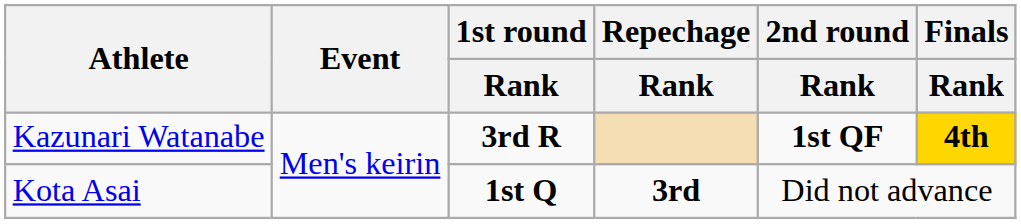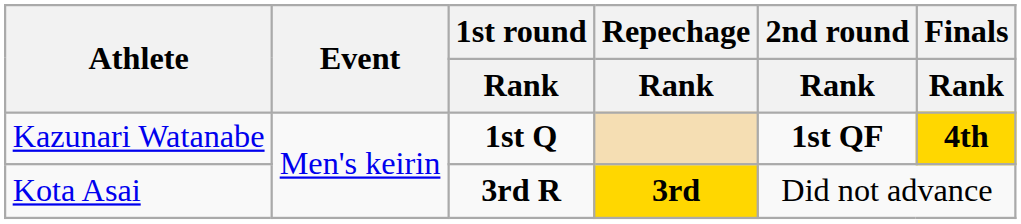 <table class=wikitable style="font-size:90%">
 <tr>
 <th rowspan="2">Athlete</th>
 <th rowspan="2">Event</th>
 <th>1st round</th>
 <th>Repechage</th>
 <th>2nd round</th>
 <th>Finals</th>
 </tr>
 <tr>
 <th>Rank</th>
 <th>Rank</th>
 <th>Rank</th>
 <th>Rank</th>
 </tr>
 <tr>
 <td><a href='#'>Kazunari Watanabe</a></td>
 <td rowspan=2><a href='#'>Men's keirin</a></td>
-<td align=center><strong>3rd R</strong></td>
+<td align=center><strong>1st Q</strong></td>
 <td bgcolor=wheat></td>
 <td align=center><strong>1st QF</strong></td>
 <td align=center style="background: gold;"><strong>4th</strong></td>
 </tr>
 <tr>
 <td><a href='#'>Kota Asai</a></td>
-<td align=center><strong>1st Q</strong></td>
-<td align=center><strong>3rd</strong></td>
+<td align=center><strong>3rd R</strong></td>
+<td align=center style="background: gold;"><strong>3rd</strong></td>
 <td style="text-align:center;" colspan="7">Did not advance</td>
 </tr>
 </table>
